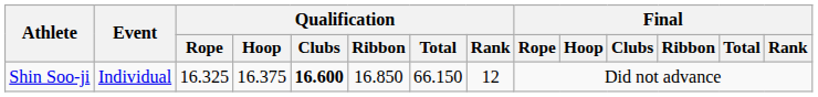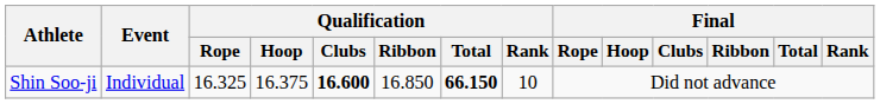 <table class="wikitable" style="font-size:90%">
 <tr>
 <th rowspan="2">Athlete</th>
 <th rowspan="2">Event</th>
 <th colspan="6">Qualification</th>
 <th colspan="6">Final</th>
 </tr>
 <tr style="font-size:95%">
 <th>Rope</th>
 <th>Hoop</th>
 <th>Clubs</th>
 <th>Ribbon</th>
 <th>Total</th>
 <th>Rank</th>
 <th>Rope</th>
 <th>Hoop</th>
 <th>Clubs</th>
 <th>Ribbon</th>
 <th>Total</th>
 <th>Rank</th>
 </tr>
 <tr align=center>
 <td align=left><a href='#'>Shin Soo-ji</a></td>
 <td align=left><a href='#'>Individual</a></td>
 <td>16.325</td>
 <td>16.375</td>
 <td><strong>16.600</strong></td>
 <td>16.850</td>
-<td>66.150</td>
-<td>12</td>
+<td><strong>66.150</strong></td>
+<td>10</td>
 <td colspan=6>Did not advance</td>
 </tr>
 </table>
